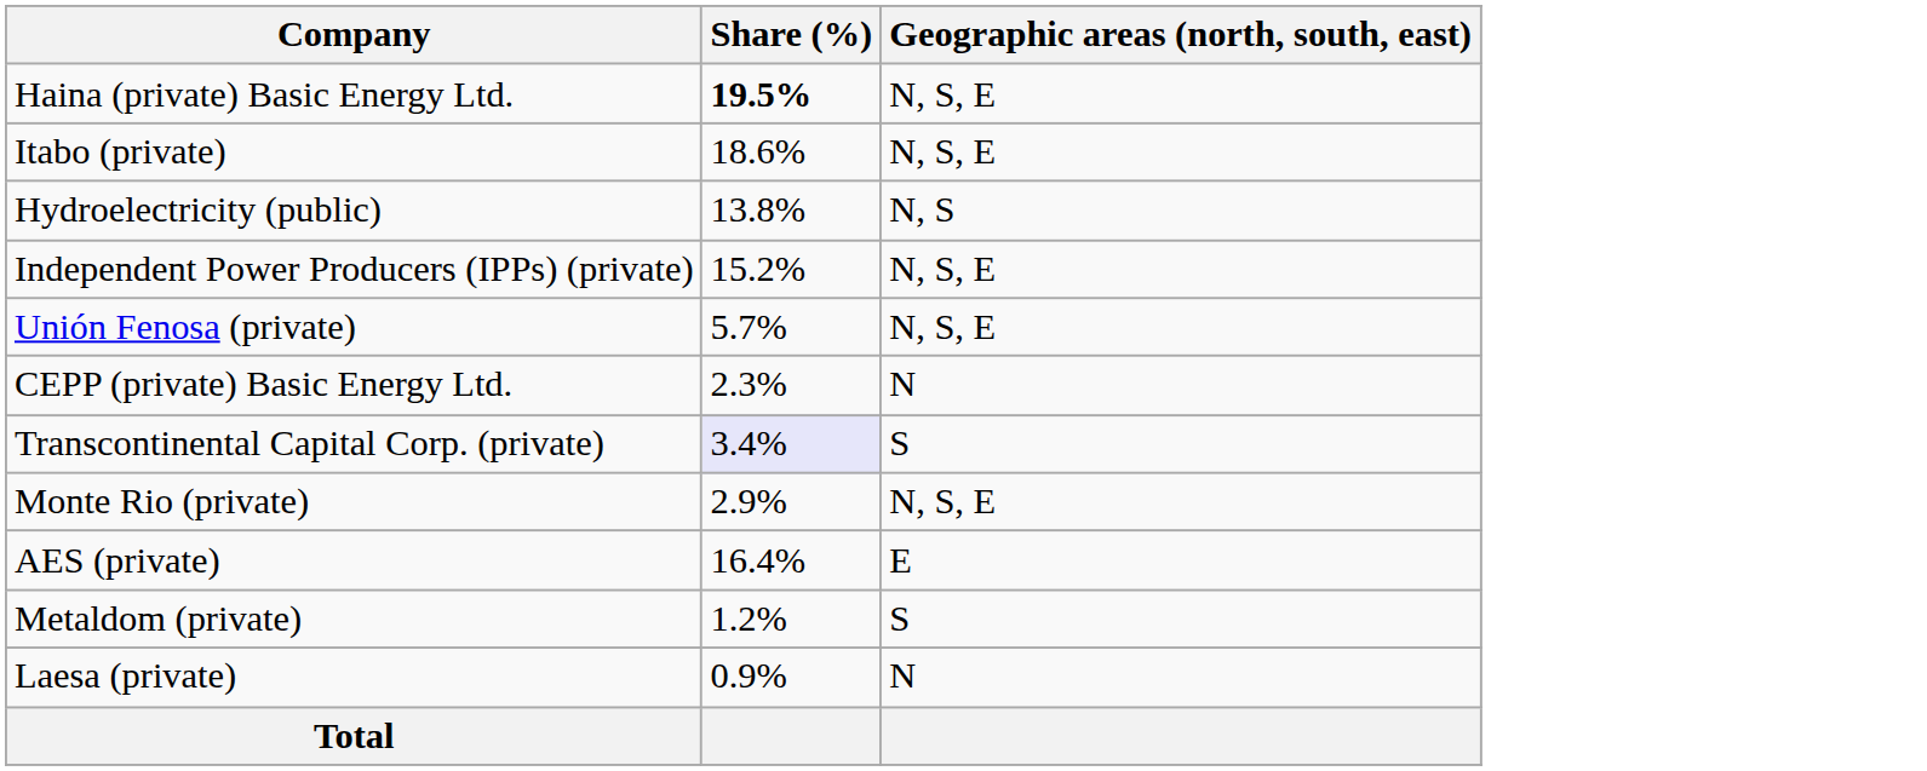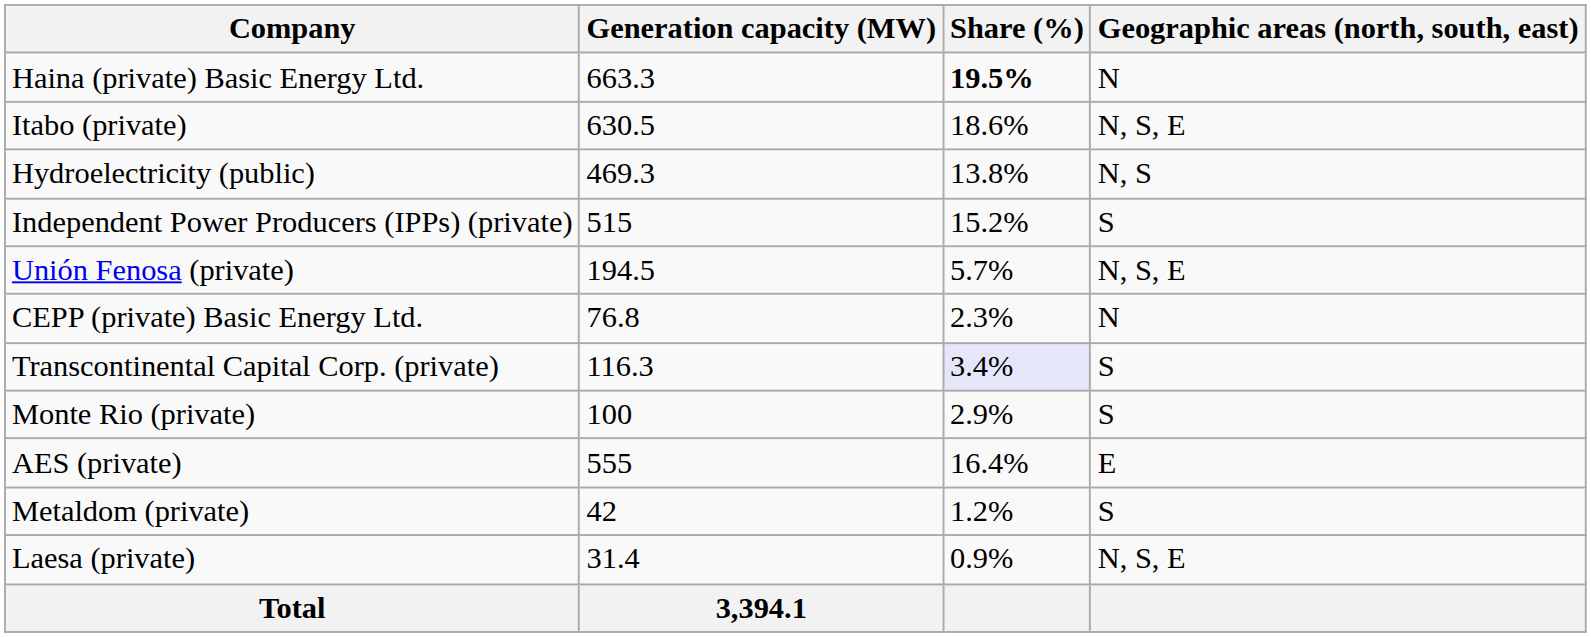 <table class="wikitable">
 <tr>
 <th>Company</th>
+<th>Generation capacity (MW)</th>
 <th>Share (%)</th>
 <th>Geographic areas (north, south, east)</th>
 </tr>
 <tr>
 <td>Haina (private) Basic Energy Ltd.</td>
+<td>663.3</td>
 <td><strong>19.5%</strong></td>
-<td>N, S, E</td>
+<td>N</td>
 </tr>
 <tr>
 <td>Itabo (private)</td>
+<td>630.5</td>
 <td>18.6%</td>
 <td>N, S, E</td>
 </tr>
 <tr>
 <td>Hydroelectricity (public)</td>
+<td>469.3</td>
 <td>13.8%</td>
 <td>N, S</td>
 </tr>
 <tr>
 <td>Independent Power Producers (IPPs) (private)</td>
+<td>515</td>
 <td>15.2%</td>
-<td>N, S, E</td>
+<td>S</td>
 </tr>
 <tr>
 <td><a href='#'>Unión Fenosa</a> (private)</td>
+<td>194.5</td>
 <td>5.7%</td>
 <td>N, S, E</td>
 </tr>
 <tr>
 <td>CEPP (private) Basic Energy Ltd.</td>
+<td>76.8</td>
 <td>2.3%</td>
 <td>N</td>
 </tr>
 <tr>
 <td>Transcontinental Capital Corp. (private)</td>
+<td>116.3</td>
 <td style="background: lavender;">3.4%</td>
 <td>S</td>
 </tr>
 <tr>
 <td>Monte Rio (private)</td>
+<td>100</td>
 <td>2.9%</td>
-<td>N, S, E</td>
+<td>S</td>
 </tr>
 <tr>
 <td>AES (private)</td>
+<td>555</td>
 <td>16.4%</td>
 <td>E</td>
 </tr>
 <tr>
 <td>Metaldom (private)</td>
+<td>42</td>
 <td>1.2%</td>
 <td>S</td>
 </tr>
 <tr>
 <td>Laesa (private)</td>
+<td>31.4</td>
 <td>0.9%</td>
-<td>N</td>
+<td>N, S, E</td>
 </tr>
 <tr>
 <th>Total</th>
+<th>3,394.1</th>
 <th></th>
 <th></th>
 </tr>
 </table>
